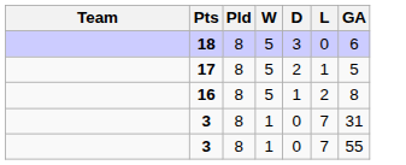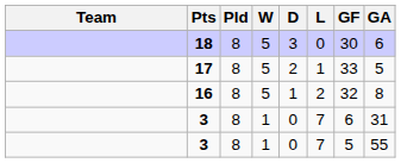 <table class="wikitable" style="text-align: center;">
 <tr>
 <th width=175>Team</th>
 <th width=20 abbr="Points">Pts</th>
 <th width=20 abbr="Played">Pld</th>
 <th width=20 abbr="Won">W</th>
 <th width=20 abbr="Drawn">D</th>
 <th width=20 abbr="Lost">L</th>
+<th width=20 abbr="Goals for">GF</th>
 <th width=20 abbr="Goals against">GA</th>
 </tr>
 <tr align=center bgcolor="#ccccff">
 <td align=left></td>
 <td><strong>18</strong></td>
 <td>8</td>
 <td>5</td>
 <td>3</td>
 <td>0</td>
+<td>30</td>
 <td>6</td>
 </tr>
 <tr align=center>
 <td align=left></td>
 <td><strong>17</strong></td>
 <td>8</td>
 <td>5</td>
 <td>2</td>
 <td>1</td>
+<td>33</td>
 <td>5</td>
 </tr>
 <tr align=center>
 <td align=left></td>
 <td><strong>16</strong></td>
 <td>8</td>
 <td>5</td>
 <td>1</td>
 <td>2</td>
+<td>32</td>
 <td>8</td>
 </tr>
 <tr align=center>
 <td align=left></td>
 <td><strong>3</strong></td>
 <td>8</td>
 <td>1</td>
 <td>0</td>
 <td>7</td>
+<td>6</td>
 <td>31</td>
 </tr>
 <tr align=center>
 <td align=left></td>
 <td><strong>3</strong></td>
 <td>8</td>
 <td>1</td>
 <td>0</td>
 <td>7</td>
+<td>5</td>
 <td>55</td>
 </tr>
 </table>
